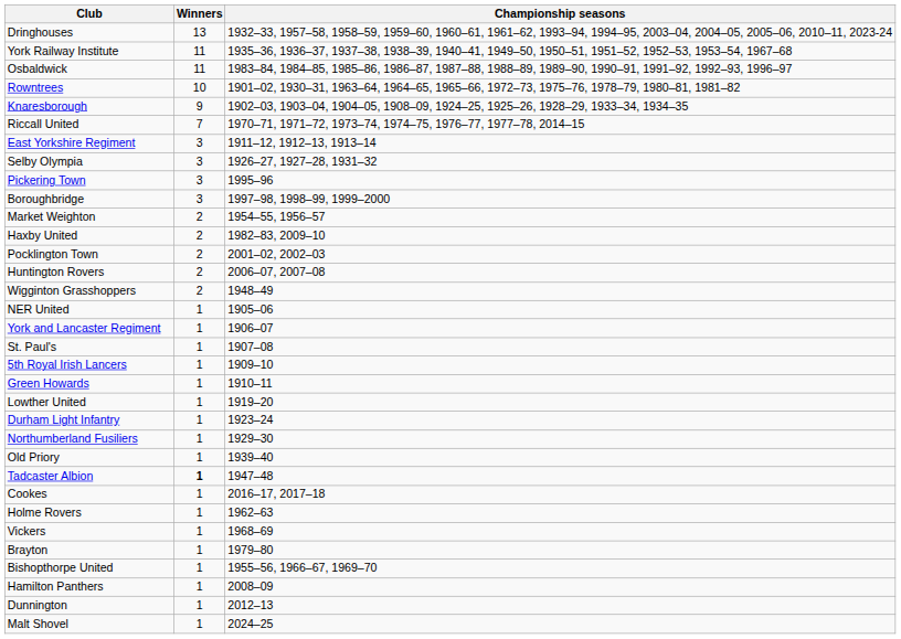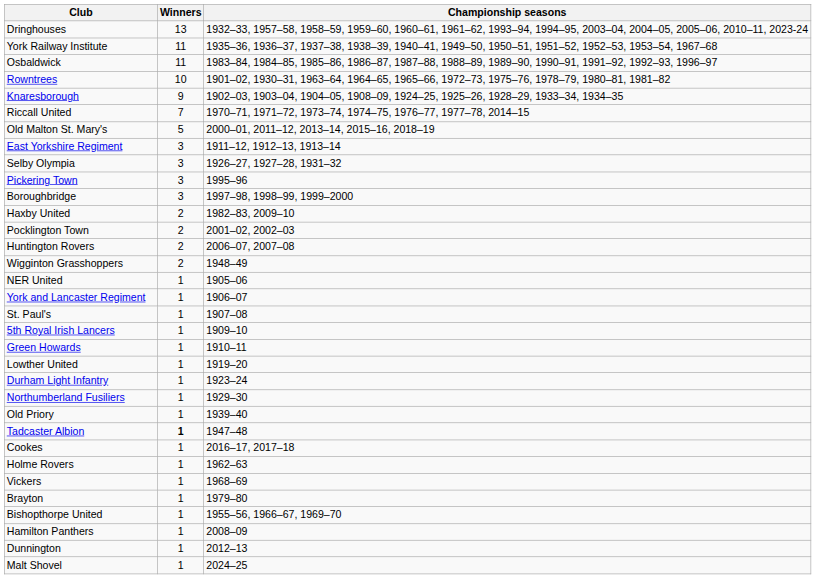 <table class="wikitable sortable">
 <tr>
 <th style="width:19%;">Club</th>
 <th>Winners</th>
 <th>Championship seasons</th>
 </tr>
 <tr>
 <td>Dringhouses</td>
 <td style="text-align:center;">13</td>
 <td>1932–33, 1957–58, 1958–59, 1959–60, 1960–61, 1961–62, 1993–94, 1994–95, 2003–04, 2004–05, 2005–06, 2010–11, 2023-24</td>
 </tr>
 <tr>
 <td>York Railway Institute</td>
 <td style="text-align:center;">11</td>
 <td>1935–36, 1936–37, 1937–38, 1938–39, 1940–41, 1949–50, 1950–51, 1951–52, 1952–53, 1953–54, 1967–68</td>
 </tr>
 <tr>
 <td>Osbaldwick</td>
 <td style="text-align:center;">11</td>
 <td>1983–84, 1984–85, 1985–86, 1986–87, 1987–88, 1988–89, 1989–90, 1990–91, 1991–92, 1992–93, 1996–97</td>
 </tr>
 <tr>
 <td><a href='#'>Rowntrees</a></td>
 <td style="text-align:center;">10</td>
 <td>1901–02, 1930–31, 1963–64, 1964–65, 1965–66, 1972–73, 1975–76, 1978–79, 1980–81, 1981–82</td>
 </tr>
 <tr>
 <td><a href='#'>Knaresborough</a></td>
 <td style="text-align:center;">9</td>
 <td>1902–03, 1903–04, 1904–05, 1908–09, 1924–25, 1925–26, 1928–29, 1933–34, 1934–35</td>
 </tr>
 <tr>
 <td>Riccall United</td>
 <td style="text-align:center;">7</td>
 <td>1970–71, 1971–72, 1973–74, 1974–75, 1976–77, 1977–78, 2014–15</td>
 </tr>
 <tr>
+<td>Old Malton St. Mary's</td>
+<td style="text-align:center;">5</td>
+<td>2000–01, 2011–12, 2013–14, 2015–16, 2018–19</td>
+</tr>
+<tr>
 <td><a href='#'>East Yorkshire Regiment</a></td>
 <td style="text-align:center;">3</td>
 <td>1911–12, 1912–13, 1913–14</td>
 </tr>
 <tr>
 <td>Selby Olympia</td>
 <td style="text-align:center;">3</td>
 <td>1926–27, 1927–28, 1931–32</td>
 </tr>
 <tr>
 <td><a href='#'>Pickering Town</a></td>
 <td style="text-align:center;">3</td>
 <td>1995–96</td>
 </tr>
 <tr>
 <td>Boroughbridge</td>
 <td style="text-align:center;">3</td>
 <td>1997–98, 1998–99, 1999–2000</td>
-</tr>
-<tr>
-<td>Market Weighton</td>
-<td style="text-align:center;">2</td>
-<td>1954–55, 1956–57</td>
 </tr>
 <tr>
 <td>Haxby United</td>
 <td style="text-align:center;">2</td>
 <td>1982–83, 2009–10</td>
 </tr>
 <tr>
 <td>Pocklington Town</td>
 <td style="text-align:center;">2</td>
 <td>2001–02, 2002–03</td>
 </tr>
 <tr>
 <td>Huntington Rovers</td>
 <td style="text-align:center;">2</td>
 <td>2006–07, 2007–08</td>
 </tr>
 <tr>
 <td>Wigginton Grasshoppers</td>
 <td style="text-align:center;">2</td>
 <td>1948–49</td>
 </tr>
 <tr>
 <td>NER United</td>
 <td style="text-align:center;">1</td>
 <td>1905–06</td>
 </tr>
 <tr>
 <td><a href='#'>York and Lancaster Regiment</a></td>
 <td style="text-align:center;">1</td>
 <td>1906–07</td>
 </tr>
 <tr>
 <td>St. Paul's</td>
 <td style="text-align:center;">1</td>
 <td>1907–08</td>
 </tr>
 <tr>
 <td><a href='#'>5th Royal Irish Lancers</a></td>
 <td style="text-align:center;">1</td>
 <td>1909–10</td>
 </tr>
 <tr>
 <td><a href='#'>Green Howards</a></td>
 <td style="text-align:center;">1</td>
 <td>1910–11</td>
 </tr>
 <tr>
 <td>Lowther United</td>
 <td style="text-align:center;">1</td>
 <td>1919–20</td>
 </tr>
 <tr>
 <td><a href='#'>Durham Light Infantry</a></td>
 <td style="text-align:center;">1</td>
 <td>1923–24</td>
 </tr>
 <tr>
 <td><a href='#'>Northumberland Fusiliers</a></td>
 <td style="text-align:center;">1</td>
 <td>1929–30</td>
 </tr>
 <tr>
 <td>Old Priory</td>
 <td style="text-align:center;">1</td>
 <td>1939–40</td>
 </tr>
 <tr>
 <td><a href='#'>Tadcaster Albion</a></td>
 <td style="text-align:center;"><strong>1</strong></td>
 <td>1947–48</td>
 </tr>
 <tr>
 <td>Cookes</td>
 <td style="text-align:center;">1</td>
 <td>2016–17, 2017–18</td>
 </tr>
 <tr>
 <td>Holme Rovers</td>
 <td style="text-align:center;">1</td>
 <td>1962–63</td>
 </tr>
 <tr>
 <td>Vickers</td>
 <td style="text-align:center;">1</td>
 <td>1968–69</td>
 </tr>
 <tr>
 <td>Brayton</td>
 <td style="text-align:center;">1</td>
 <td>1979–80</td>
 </tr>
 <tr>
 <td>Bishopthorpe United</td>
 <td style="text-align:center;">1</td>
 <td>1955–56, 1966–67, 1969–70</td>
 </tr>
 <tr>
 <td>Hamilton Panthers</td>
 <td style="text-align:center;">1</td>
 <td>2008–09</td>
 </tr>
 <tr>
 <td>Dunnington</td>
 <td style="text-align:center;">1</td>
 <td>2012–13</td>
 </tr>
 <tr>
 <td>Malt Shovel</td>
 <td style="text-align:center;">1</td>
 <td>2024–25</td>
 </tr>
 </table>
